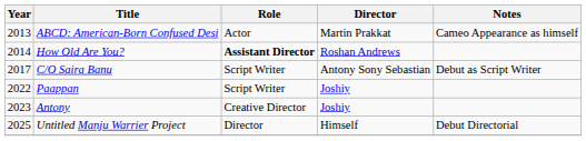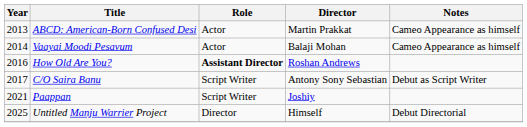 <table class="wikitable">
 <tr style="text-align:center;">
 <th scope="col">Year</th>
 <th scope="col">Title</th>
 <th scope="col">Role</th>
 <th scope="col">Director</th>
 <th class="unsortable" scope="col">Notes</th>
 </tr>
 <tr>
 <td>2013</td>
 <td scope="row"><em><a href='#'>ABCD: American-Born Confused Desi</a></em></td>
 <td>Actor</td>
 <td>Martin Prakkat</td>
 <td>Cameo Appearance as himself</td>
 </tr>
 <tr>
 <td>2014</td>
+<td scope="row"><em><a href='#'>Vaayai Moodi Pesavum </a></em></td>
+<td>Actor</td>
+<td>Balaji Mohan</td>
+<td>Cameo Appearance as himself</td>
+</tr>
+<tr>
+<td>2016</td>
 <td scope="row"><em><a href='#'>How Old Are You?</a></em></td>
 <td><strong>Assistant Director</strong></td>
 <td><a href='#'>Roshan Andrews</a></td>
 <td></td>
 </tr>
 <tr>
 <td>2017</td>
 <td scope="row"><em><a href='#'>C/O Saira Banu </a></em></td>
 <td>Script Writer</td>
 <td>Antony Sony Sebastian</td>
 <td>Debut as Script Writer</td>
 </tr>
 <tr>
-<td>2022</td>
+<td>2021</td>
 <td scope="row"><em><a href='#'>Paappan </a></em></td>
 <td>Script Writer</td>
-<td><a href='#'>Joshiy</a></td>
-<td></td>
-</tr>
-<tr>
-<td>2023</td>
-<td><em><a href='#'>Antony</a></em></td>
-<td>Creative Director</td>
 <td><a href='#'>Joshiy</a></td>
 <td></td>
 </tr>
 <tr>
 <td>2025</td>
 <td scope="row"><em>Untitled <a href='#'>Manju Warrier</a> Project</em></td>
 <td>Director</td>
 <td>Himself</td>
 <td>Debut Directorial</td>
 </tr>
 <tr>
 </tr>
 </table>
